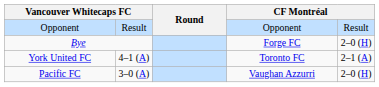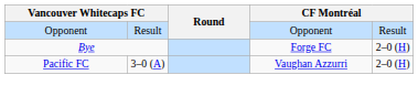 <table class="wikitable" style="text-align: center; font-size: 100%;">
 <tr>
 <th colspan="2" width="40%">Vancouver Whitecaps FC</th>
 <th rowspan="2">Round</th>
 <th colspan="2" width="40%">CF Montréal</th>
 </tr>
 <tr style="background:#C1E0FF">
 <td width="30%">Opponent</td>
 <td>Result</td>
 <td width="30%">Opponent</td>
 <td>Result</td>
 </tr>
 <tr>
 <td colspan="2"><em><a href='#'>Bye</a></em></td>
 <td style="background:#C1E0FF"></td>
 <td><a href='#'>Forge FC</a></td>
 <td>2–0 (<a href='#'>H</a>)</td>
 </tr>
 <tr>
-<td><a href='#'>York United FC</a></td>
-<td>4–1 (<a href='#'>A</a>)</td>
-<td style="background:#C1E0FF"></td>
-<td><a href='#'>Toronto FC</a></td>
-<td>2–1 (<a href='#'>A</a>)</td>
-</tr>
-<tr>
 <td><a href='#'>Pacific FC</a></td>
 <td>3–0 (<a href='#'>A</a>)</td>
 <td style="background:#C1E0FF"></td>
 <td><a href='#'>Vaughan Azzurri</a></td>
 <td>2–0 (<a href='#'>H</a>)</td>
 </tr>
 </table>
